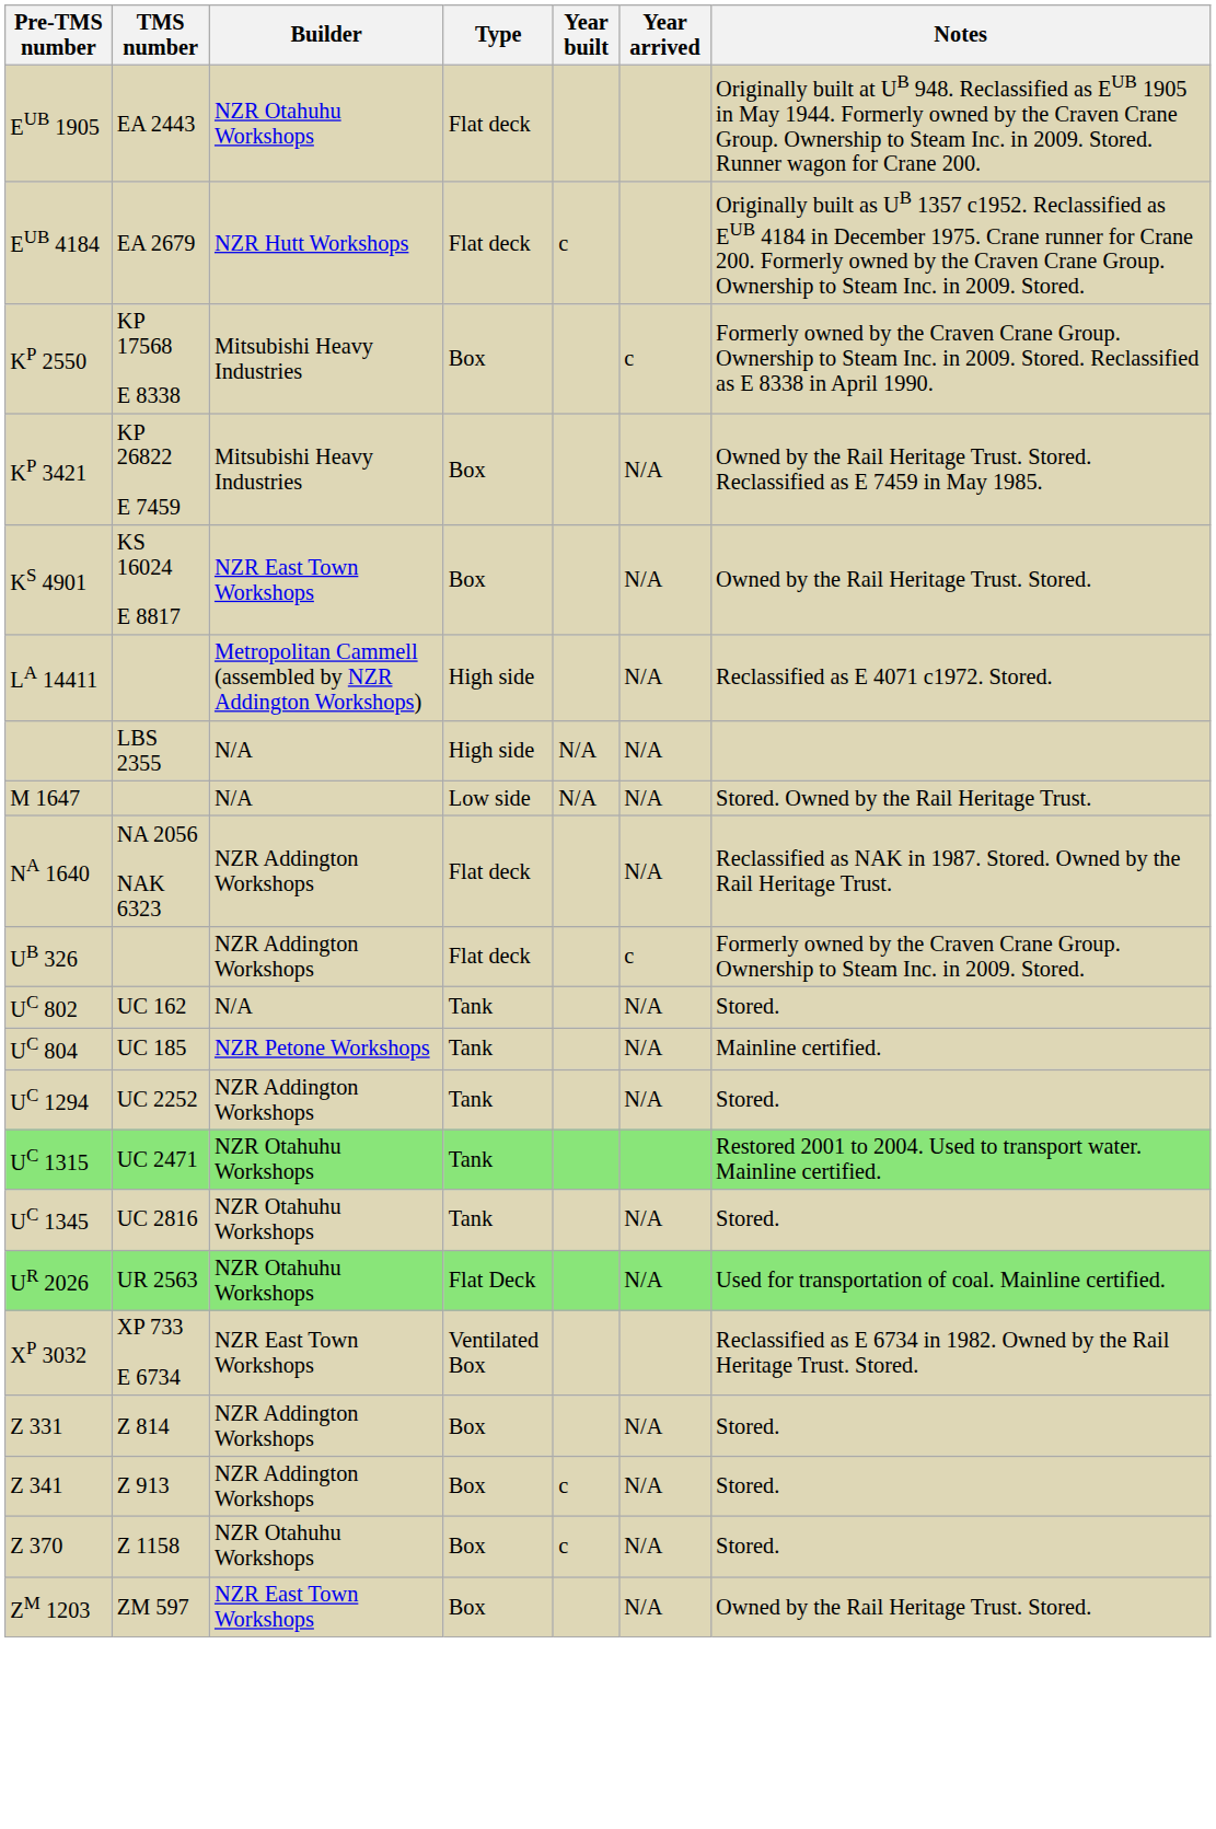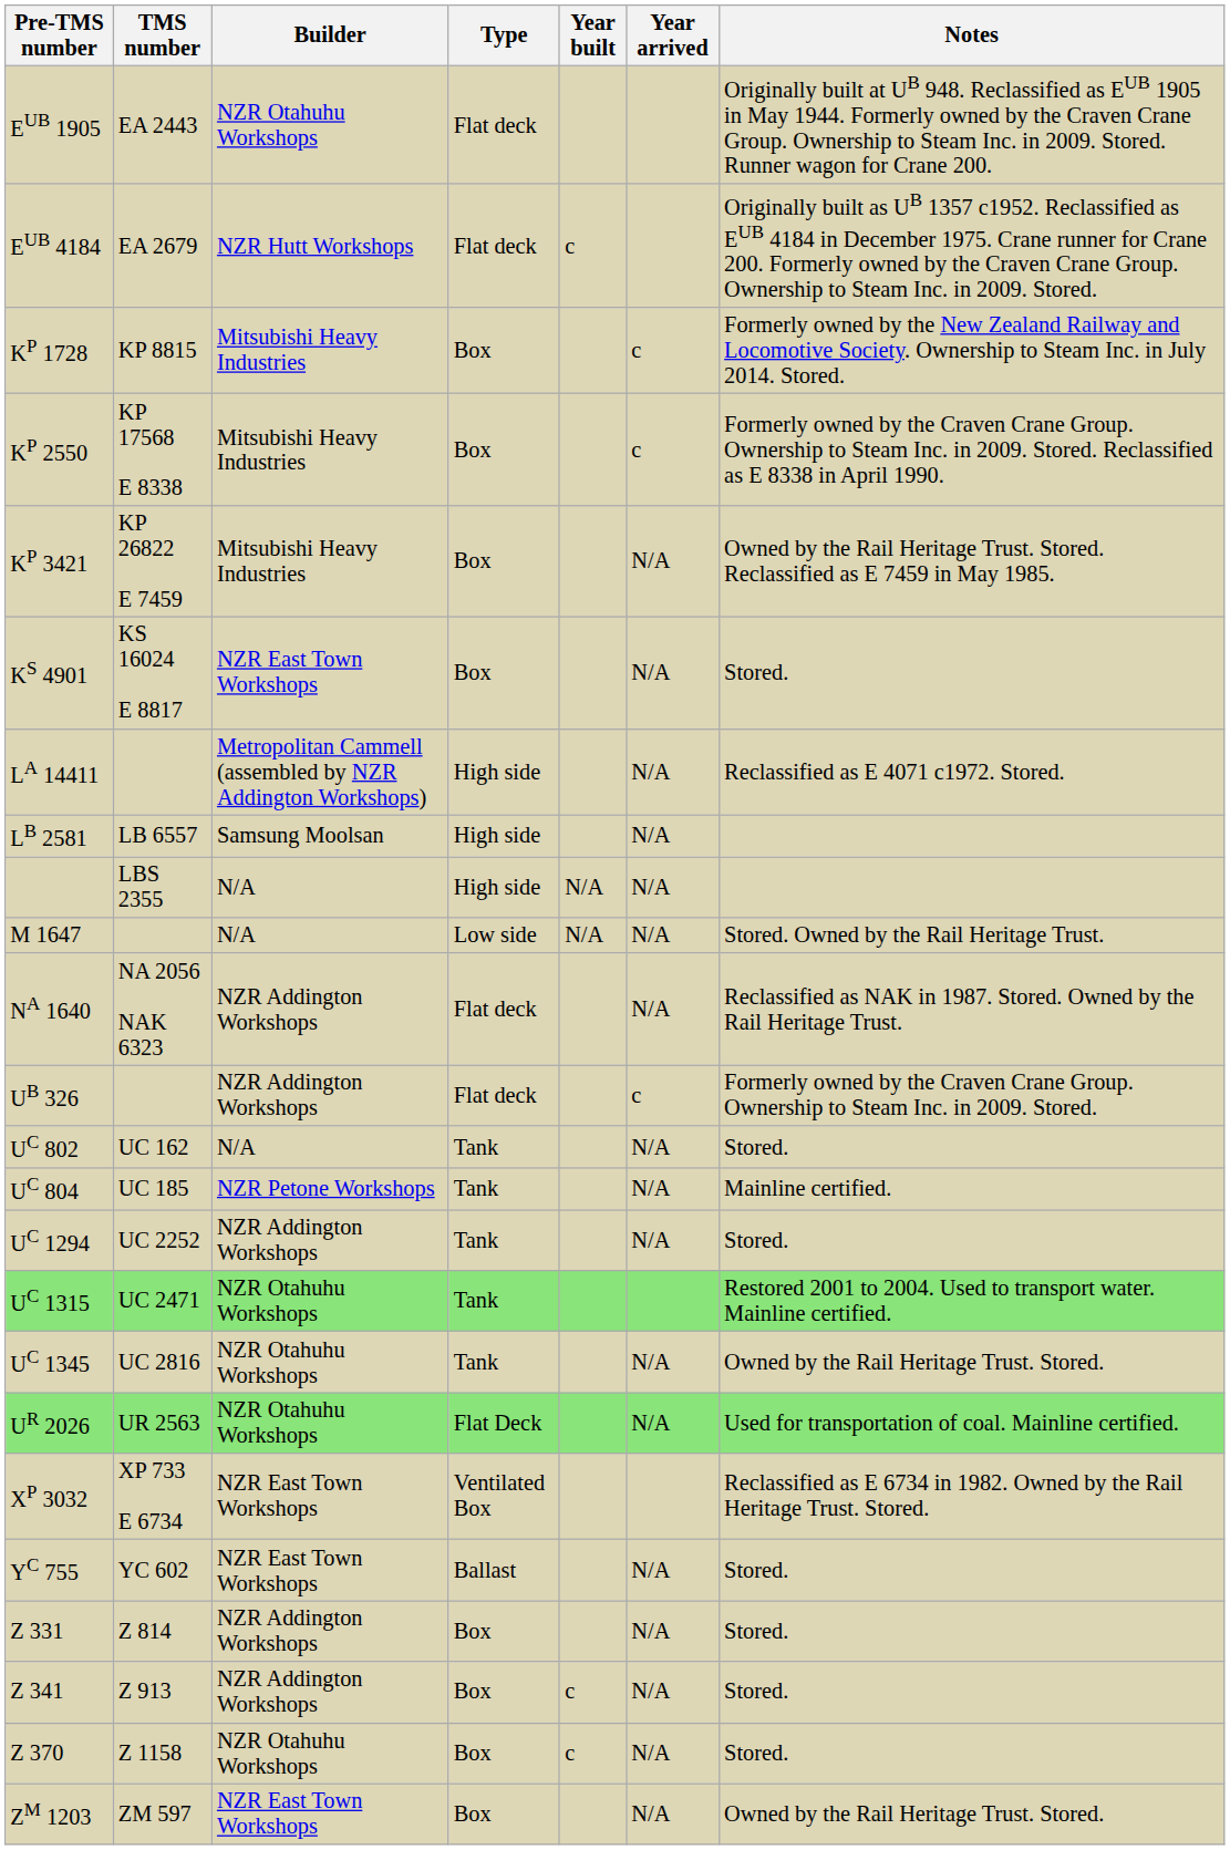 <table class="sortable wikitable" border="1">
 <tr>
 <th>Pre-TMS number</th>
 <th>TMS number</th>
 <th>Builder</th>
 <th>Type</th>
 <th>Year built</th>
 <th>Year arrived</th>
 <th>Notes</th>
 </tr>
 <tr style="background:#DED7B6;">
 <td>E<sup>UB</sup> 1905</td>
 <td>EA 2443</td>
 <td><a href='#'>NZR Otahuhu Workshops</a></td>
 <td>Flat deck</td>
 <td></td>
 <td></td>
 <td>Originally built at U<sup>B</sup> 948. Reclassified as E<sup>UB</sup> 1905 in May 1944. Formerly owned by the Craven Crane Group. Ownership to Steam Inc. in 2009. Stored. Runner wagon for Crane 200.</td>
 </tr>
 <tr style="background:#DED7B6;">
 <td>E<sup>UB</sup> 4184</td>
 <td>EA 2679</td>
 <td><a href='#'>NZR Hutt Workshops</a></td>
 <td>Flat deck</td>
 <td>c</td>
 <td></td>
 <td>Originally built as U<sup>B</sup> 1357 c1952. Reclassified as E<sup>UB</sup> 4184 in December 1975. Crane runner for Crane 200. Formerly owned by the Craven Crane Group. Ownership to Steam Inc. in 2009. Stored.</td>
 </tr>
 <tr style="background:#DED7B6;">
+<td>K<sup>P</sup> 1728</td>
+<td>KP 8815</td>
+<td><a href='#'>Mitsubishi Heavy Industries</a></td>
+<td>Box</td>
+<td></td>
+<td>c</td>
+<td>Formerly owned by the <a href='#'>New Zealand Railway and Locomotive Society</a>. Ownership to Steam Inc. in July 2014. Stored.</td>
+</tr>
+<tr style="background:#DED7B6;">
 <td>K<sup>P</sup> 2550</td>
 <td>KP 17568<br><br>E 8338</td>
 <td>Mitsubishi Heavy Industries</td>
 <td>Box</td>
 <td></td>
 <td>c</td>
 <td>Formerly owned by the Craven Crane Group. Ownership to Steam Inc. in 2009. Stored. Reclassified as E 8338 in April 1990.</td>
 </tr>
 <tr style="background:#DED7B6;">
 <td>K<sup>P</sup> 3421</td>
 <td>KP 26822<br><br>E 7459</td>
 <td>Mitsubishi Heavy Industries</td>
 <td>Box</td>
 <td></td>
 <td>N/A</td>
 <td>Owned by the Rail Heritage Trust. Stored. Reclassified as E 7459 in May 1985.</td>
 </tr>
 <tr style="background:#DED7B6;">
 <td>K<sup>S</sup> 4901</td>
 <td>KS 16024<br><br>E 8817</td>
 <td><a href='#'>NZR East Town Workshops</a></td>
 <td>Box</td>
 <td></td>
 <td>N/A</td>
-<td>Owned by the Rail Heritage Trust. Stored.</td>
+<td>Stored.</td>
 </tr>
 <tr style="background:#DED7B6;">
 <td>L<sup>A</sup> 14411</td>
 <td></td>
 <td><a href='#'>Metropolitan Cammell</a> (assembled by <a href='#'>NZR Addington Workshops</a>)</td>
 <td>High side</td>
 <td></td>
 <td>N/A</td>
 <td>Reclassified as E 4071 c1972. Stored.</td>
+</tr>
+<tr style="background:#DED7B6;">
+<td>L<sup>B</sup> 2581</td>
+<td>LB 6557</td>
+<td>Samsung Moolsan</td>
+<td>High side</td>
+<td></td>
+<td>N/A</td>
+<td></td>
 </tr>
 <tr style="background:#DED7B6;">
 <td></td>
 <td>LBS 2355</td>
 <td>N/A</td>
 <td>High side</td>
 <td>N/A</td>
 <td>N/A</td>
 <td></td>
 </tr>
 <tr style="background:#DED7B6;">
 <td>M 1647</td>
 <td></td>
 <td>N/A</td>
 <td>Low side</td>
 <td>N/A</td>
 <td>N/A</td>
 <td>Stored. Owned by the Rail Heritage Trust.</td>
 </tr>
 <tr style="background:#DED7B6;">
 <td>N<sup>A</sup> 1640</td>
 <td>NA 2056<br><br>NAK 6323</td>
 <td>NZR Addington Workshops</td>
 <td>Flat deck</td>
 <td></td>
 <td>N/A</td>
 <td>Reclassified as NAK in 1987. Stored. Owned by the Rail Heritage Trust.</td>
 </tr>
 <tr style="background:#DED7B6;">
 <td>U<sup>B</sup> 326</td>
 <td></td>
 <td>NZR Addington Workshops</td>
 <td>Flat deck</td>
 <td></td>
 <td>c</td>
 <td>Formerly owned by the Craven Crane Group. Ownership to Steam Inc. in 2009. Stored.</td>
 </tr>
 <tr style="background:#DED7B6;">
 <td>U<sup>C</sup> 802</td>
 <td>UC 162</td>
 <td>N/A</td>
 <td>Tank</td>
 <td></td>
 <td>N/A</td>
 <td>Stored.</td>
 </tr>
 <tr style="background:#DED7B6;">
 <td>U<sup>C</sup> 804</td>
 <td>UC 185</td>
 <td><a href='#'>NZR Petone Workshops</a></td>
 <td>Tank</td>
 <td></td>
 <td>N/A</td>
 <td>Mainline certified.</td>
 </tr>
 <tr style="background:#DED7B6;">
 <td>U<sup>C</sup> 1294</td>
 <td>UC 2252</td>
 <td>NZR Addington Workshops</td>
 <td>Tank</td>
 <td></td>
 <td>N/A</td>
 <td>Stored.</td>
 </tr>
 <tr style="background:#89E579;">
 <td>U<sup>C</sup> 1315</td>
 <td>UC 2471</td>
 <td>NZR Otahuhu Workshops</td>
 <td>Tank</td>
 <td></td>
 <td></td>
 <td>Restored 2001 to 2004. Used to transport water. Mainline certified.</td>
 </tr>
 <tr style="background:#DED7B6;">
 <td>U<sup>C</sup> 1345</td>
 <td>UC 2816</td>
 <td>NZR Otahuhu Workshops</td>
 <td>Tank</td>
 <td></td>
 <td>N/A</td>
-<td>Stored.</td>
+<td>Owned by the Rail Heritage Trust. Stored.</td>
 </tr>
 <tr style="background:#89E579;">
 <td>U<sup>R</sup> 2026</td>
 <td>UR 2563</td>
 <td>NZR Otahuhu Workshops</td>
 <td>Flat Deck</td>
 <td></td>
 <td>N/A</td>
 <td>Used for transportation of coal. Mainline certified.</td>
 </tr>
 <tr style="background:#DED7B6;">
 <td>X<sup>P</sup> 3032</td>
 <td>XP 733<br><br>E 6734</td>
 <td>NZR East Town Workshops</td>
 <td>Ventilated Box</td>
 <td></td>
 <td></td>
 <td>Reclassified as E 6734 in 1982. Owned by the Rail Heritage Trust. Stored.</td>
+</tr>
+<tr style="background:#DED7B6;">
+<td>Y<sup>C</sup> 755</td>
+<td>YC 602</td>
+<td>NZR East Town Workshops</td>
+<td>Ballast</td>
+<td></td>
+<td>N/A</td>
+<td>Stored.</td>
 </tr>
 <tr style="background:#DED7B6;">
 <td>Z 331</td>
 <td>Z 814</td>
 <td>NZR Addington Workshops</td>
 <td>Box</td>
 <td></td>
 <td>N/A</td>
 <td>Stored.</td>
 </tr>
 <tr style="background:#DED7B6;">
 <td>Z 341</td>
 <td>Z 913</td>
 <td>NZR Addington Workshops</td>
 <td>Box</td>
 <td>c</td>
 <td>N/A</td>
 <td>Stored.</td>
 </tr>
 <tr style="background:#DED7B6;">
 <td>Z 370</td>
 <td>Z 1158</td>
 <td>NZR Otahuhu Workshops</td>
 <td>Box</td>
 <td>c</td>
 <td>N/A</td>
 <td>Stored.</td>
 </tr>
 <tr style="background:#DED7B6;">
 <td>Z<sup>M</sup> 1203</td>
 <td>ZM 597</td>
 <td><a href='#'>NZR East Town Workshops</a></td>
 <td>Box</td>
 <td></td>
 <td>N/A</td>
 <td>Owned by the Rail Heritage Trust. Stored.</td>
 </tr>
 </table>
